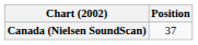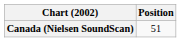 <table class="wikitable plainrowheaders">
 <tr>
 <th>Chart (2002)</th>
 <th>Position</th>
 </tr>
 <tr>
 <th scope="row">Canada (Nielsen SoundScan)</th>
-<td style="text-align:center;">37</td>
+<td style="text-align:center;">51</td>
 </tr>
 </table>
